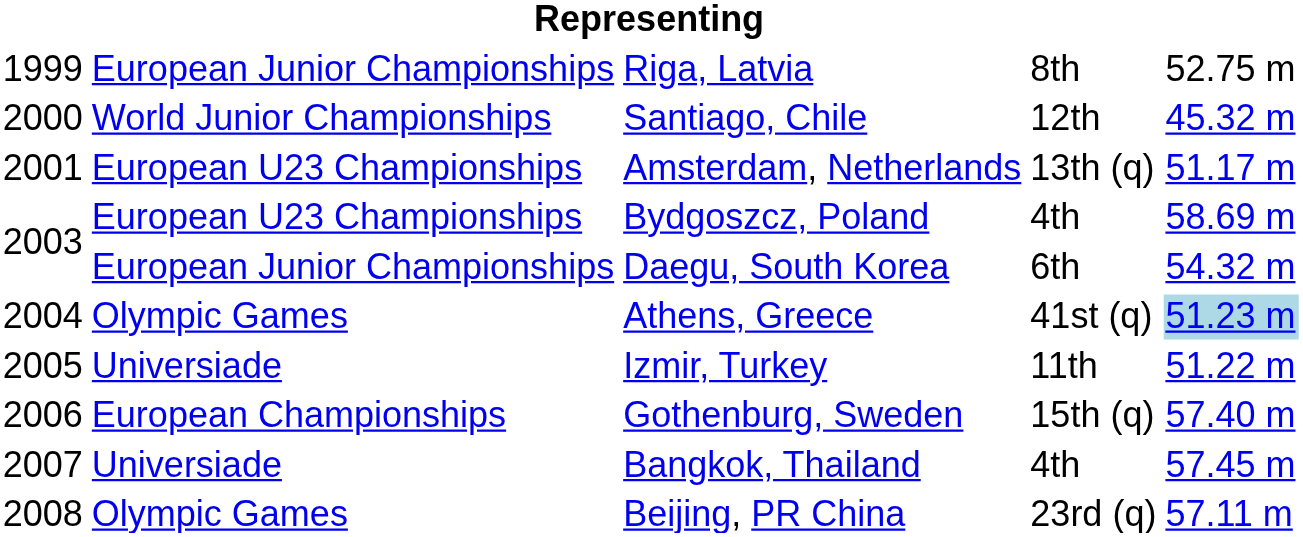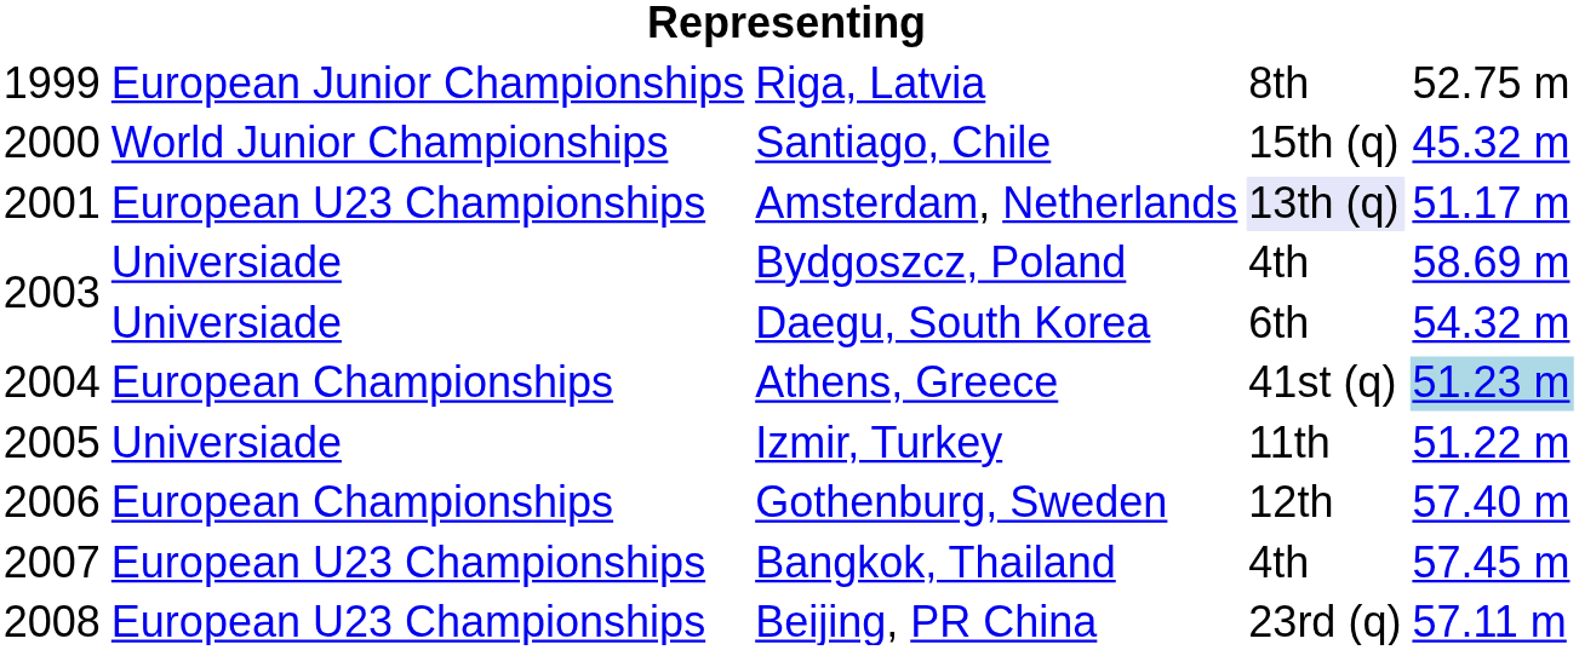 <table>
 <tr>
 <th colspan="5">Representing </th>
 </tr>
 <tr>
 <td>1999</td>
 <td><a href='#'>European Junior Championships</a></td>
 <td><a href='#'>Riga, Latvia</a></td>
 <td>8th</td>
 <td>52.75 m</td>
 </tr>
 <tr>
 <td>2000</td>
 <td><a href='#'>World Junior Championships</a></td>
 <td><a href='#'>Santiago, Chile</a></td>
-<td>12th</td>
+<td>15th (q)</td>
 <td><a href='#'>45.32 m</a></td>
 </tr>
 <tr>
 <td>2001</td>
 <td><a href='#'>European U23 Championships</a></td>
 <td><a href='#'>Amsterdam</a>, <a href='#'>Netherlands</a></td>
-<td>13th (q)</td>
+<td style="background: lavender;">13th (q)</td>
 <td><a href='#'>51.17 m</a></td>
 </tr>
 <tr>
 <td rowspan=2>2003</td>
-<td><a href='#'>European U23 Championships</a></td>
+<td><a href='#'>Universiade</a></td>
 <td><a href='#'>Bydgoszcz, Poland</a></td>
 <td>4th</td>
 <td><a href='#'>58.69 m</a></td>
 </tr>
 <tr>
-<td><a href='#'>European Junior Championships</a></td>
+<td><a href='#'>Universiade</a></td>
 <td><a href='#'>Daegu, South Korea</a></td>
 <td>6th</td>
 <td><a href='#'>54.32 m</a></td>
 </tr>
 <tr>
 <td>2004</td>
-<td><a href='#'>Olympic Games</a></td>
+<td><a href='#'>European Championships</a></td>
 <td><a href='#'>Athens, Greece</a></td>
 <td>41st (q)</td>
 <td style="background: lightblue;"><a href='#'>51.23 m</a></td>
 </tr>
 <tr>
 <td>2005</td>
 <td><a href='#'>Universiade</a></td>
 <td><a href='#'>Izmir, Turkey</a></td>
 <td>11th</td>
 <td><a href='#'>51.22 m</a></td>
 </tr>
 <tr>
 <td>2006</td>
 <td><a href='#'>European Championships</a></td>
 <td><a href='#'>Gothenburg, Sweden</a></td>
-<td>15th (q)</td>
+<td>12th</td>
 <td><a href='#'>57.40 m</a></td>
 </tr>
 <tr>
 <td>2007</td>
-<td><a href='#'>Universiade</a></td>
+<td><a href='#'>European U23 Championships</a></td>
 <td><a href='#'>Bangkok, Thailand</a></td>
 <td>4th</td>
 <td><a href='#'>57.45 m</a></td>
 </tr>
 <tr>
 <td>2008</td>
-<td><a href='#'>Olympic Games</a></td>
+<td><a href='#'>European U23 Championships</a></td>
 <td><a href='#'>Beijing</a>, <a href='#'>PR China</a></td>
 <td>23rd (q)</td>
 <td><a href='#'>57.11 m</a></td>
 </tr>
 </table>
